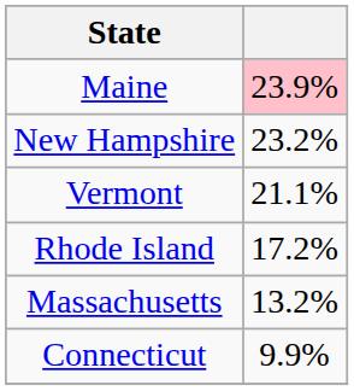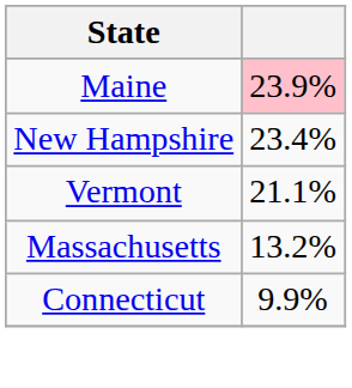 <table class=wikitable style="text-align:center">
 <tr>
 <th>State</th>
 <th></th>
 </tr>
 <tr>
 <td><a href='#'>Maine</a></td>
 <td style="background: pink;">23.9%</td>
 </tr>
 <tr>
 <td><a href='#'>New Hampshire</a></td>
-<td>23.2%</td>
+<td>23.4%</td>
 </tr>
 <tr>
 <td><a href='#'>Vermont</a></td>
 <td>21.1%</td>
-</tr>
-<tr>
-<td><a href='#'>Rhode Island</a></td>
-<td>17.2%</td>
 </tr>
 <tr>
 <td><a href='#'>Massachusetts</a></td>
 <td>13.2%</td>
 </tr>
 <tr>
 <td><a href='#'>Connecticut</a></td>
 <td>9.9%</td>
 </tr>
 <tr>
 </tr>
 </table>
